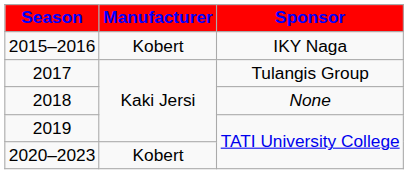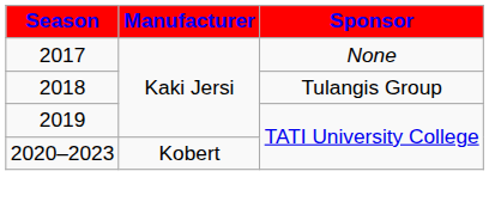 <table class="wikitable" style="text-align:center;margin-left:1em;float:center">
 <tr>
 <th style="background:red; color:Blue;">Season</th>
 <th style="background:red; color:Blue;">Manufacturer</th>
 <th style="background:red; color:Blue;">Sponsor</th>
 </tr>
 <tr>
-<td>2015–2016</td>
-<td>Kobert</td>
-<td>IKY Naga</td>
-</tr>
-<tr>
 <td>2017</td>
 <td rowspan=3>Kaki Jersi</td>
-<td>Tulangis Group</td>
+<td><em>None</em></td>
 </tr>
 <tr>
 <td>2018</td>
-<td><em>None</em></td>
+<td>Tulangis Group</td>
 </tr>
 <tr>
 <td>2019</td>
 <td rowspan=2><a href='#'>TATI University College</a></td>
 </tr>
 <tr>
 <td>2020–2023</td>
 <td>Kobert</td>
 </tr>
 </table>
